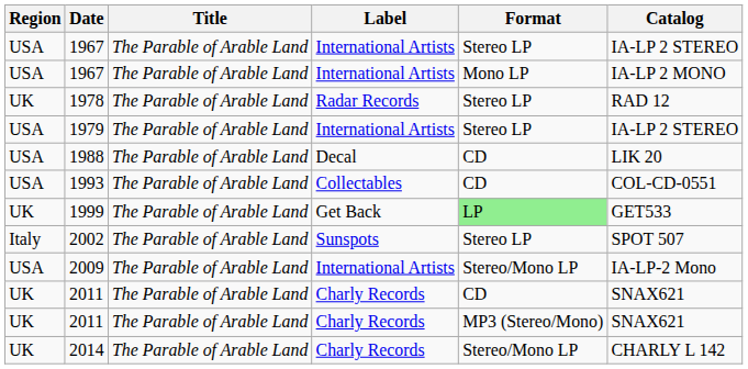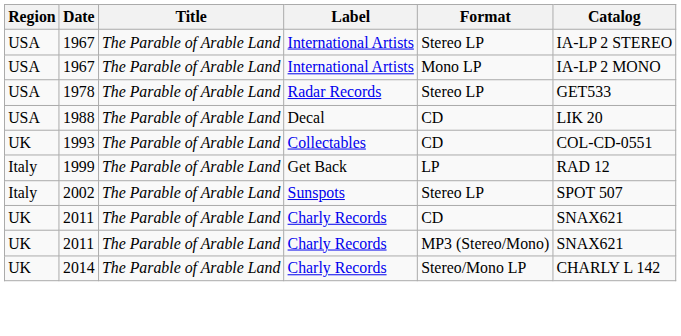 <table class="wikitable">
 <tr>
 <th>Region</th>
 <th>Date</th>
 <th>Title</th>
 <th>Label</th>
 <th>Format</th>
 <th>Catalog</th>
 </tr>
 <tr>
 <td>USA</td>
 <td>1967</td>
 <td><em>The Parable of Arable Land</em></td>
 <td><a href='#'>International Artists</a></td>
 <td>Stereo LP</td>
 <td>IA-LP 2 STEREO</td>
 </tr>
 <tr>
 <td>USA</td>
 <td>1967</td>
 <td><em>The Parable of Arable Land</em></td>
 <td><a href='#'>International Artists</a></td>
 <td>Mono LP</td>
 <td>IA-LP 2 MONO</td>
 </tr>
 <tr>
-<td>UK</td>
+<td>USA</td>
 <td>1978</td>
 <td><em>The Parable of Arable Land</em></td>
 <td><a href='#'>Radar Records</a></td>
 <td>Stereo LP</td>
-<td>RAD 12</td>
-</tr>
-<tr>
-<td>USA</td>
-<td>1979</td>
-<td><em>The Parable of Arable Land</em></td>
-<td><a href='#'>International Artists</a></td>
-<td>Stereo LP</td>
-<td>IA-LP 2 STEREO</td>
+<td>GET533</td>
 </tr>
 <tr>
 <td>USA</td>
 <td>1988</td>
 <td><em>The Parable of Arable Land</em></td>
 <td>Decal</td>
 <td>CD</td>
 <td>LIK 20</td>
 </tr>
 <tr>
-<td>USA</td>
+<td>UK</td>
 <td>1993</td>
 <td><em>The Parable of Arable Land</em></td>
 <td><a href='#'>Collectables</a></td>
 <td>CD</td>
 <td>COL-CD-0551</td>
 </tr>
 <tr>
-<td>UK</td>
+<td>Italy</td>
 <td>1999</td>
 <td><em>The Parable of Arable Land</em></td>
 <td>Get Back</td>
-<td style="background: lightgreen;">LP</td>
-<td>GET533</td>
+<td>LP</td>
+<td>RAD 12</td>
 </tr>
 <tr>
 <td>Italy</td>
 <td>2002</td>
 <td><em>The Parable of Arable Land</em></td>
 <td><a href='#'>Sunspots</a></td>
 <td>Stereo LP</td>
 <td>SPOT 507</td>
-</tr>
-<tr>
-<td>USA</td>
-<td>2009</td>
-<td><em>The Parable of Arable Land</em></td>
-<td><a href='#'>International Artists</a></td>
-<td>Stereo/Mono LP</td>
-<td>IA-LP-2 Mono</td>
 </tr>
 <tr>
 <td>UK</td>
 <td>2011</td>
 <td><em>The Parable of Arable Land</em></td>
 <td><a href='#'>Charly Records</a></td>
 <td>CD</td>
 <td>SNAX621</td>
 </tr>
 <tr>
 <td>UK</td>
 <td>2011</td>
 <td><em>The Parable of Arable Land</em></td>
 <td><a href='#'>Charly Records</a></td>
 <td>MP3 (Stereo/Mono)</td>
 <td>SNAX621</td>
 </tr>
 <tr>
 <td>UK</td>
 <td>2014</td>
 <td><em>The Parable of Arable Land</em></td>
 <td><a href='#'>Charly Records</a></td>
 <td>Stereo/Mono LP</td>
 <td>CHARLY L 142</td>
 </tr>
 </table>
